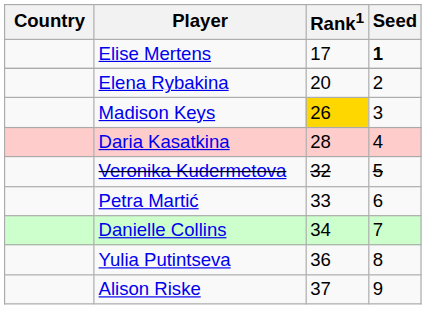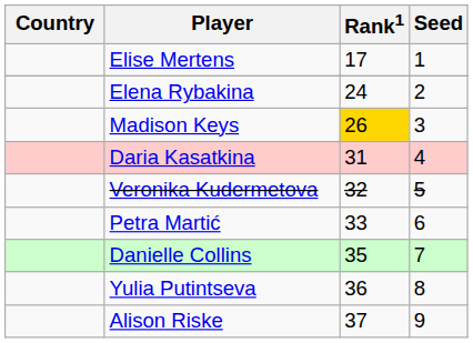 <table class="wikitable">
 <tr>
 <th width="70">Country</th>
 <th width="175">Player</th>
 <th>Rank<sup>1</sup></th>
 <th>Seed</th>
 </tr>
 <tr>
 <td></td>
 <td><a href='#'>Elise Mertens</a></td>
 <td>17</td>
-<td><strong>1</strong></td>
+<td>1</td>
 </tr>
 <tr>
 </tr>
 <tr>
 <td></td>
 <td><a href='#'>Elena Rybakina</a></td>
-<td>20</td>
+<td>24</td>
 <td>2</td>
 </tr>
 <tr>
 <td></td>
 <td><a href='#'>Madison Keys</a></td>
 <td style="background: gold;">26</td>
 <td>3</td>
 </tr>
 <tr style="background:#fcc;">
 <td></td>
 <td><a href='#'>Daria Kasatkina</a></td>
-<td>28</td>
+<td>31</td>
 <td>4</td>
 </tr>
 <tr>
 <td><s></s></td>
 <td><s><a href='#'>Veronika Kudermetova</a></s></td>
 <td><s>32</s></td>
 <td><s>5</s></td>
 </tr>
 <tr>
 <td></td>
 <td><a href='#'>Petra Martić</a></td>
 <td>33</td>
 <td>6</td>
 </tr>
 <tr style="background:#cfc;">
 <td></td>
 <td><a href='#'>Danielle Collins</a></td>
-<td>34</td>
+<td>35</td>
 <td>7</td>
 </tr>
 <tr>
 <td></td>
 <td><a href='#'>Yulia Putintseva</a></td>
 <td>36</td>
 <td>8</td>
 </tr>
 <tr>
 <td></td>
 <td><a href='#'>Alison Riske</a></td>
 <td>37</td>
 <td>9</td>
 </tr>
 </table>
